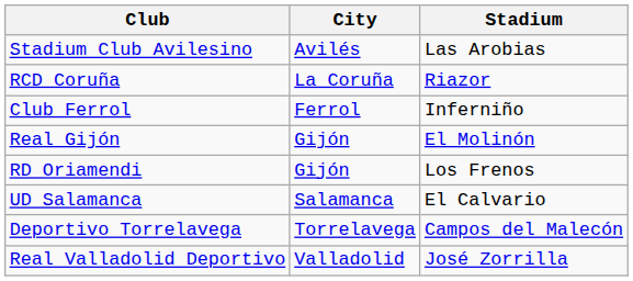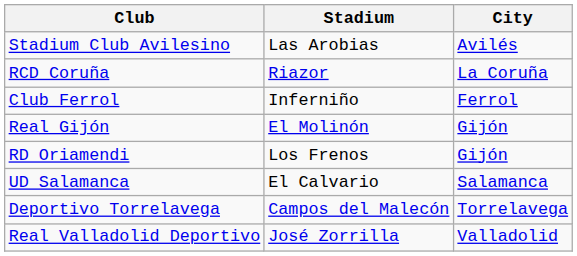 <table class="wikitable sortable" style="text-align: left;">
 <tr>
 <th>Club</th>
+<th>Stadium</th>
 <th>City</th>
-<th>Stadium</th>
 </tr>
 <tr>
 <td><a href='#'>Stadium Club Avilesino</a></td>
+<td>Las Arobias</td>
 <td><a href='#'>Avilés</a></td>
-<td>Las Arobias</td>
 </tr>
 <tr>
 <td><a href='#'>RCD Coruña</a></td>
+<td><a href='#'>Riazor</a></td>
 <td><a href='#'>La Coruña</a></td>
-<td><a href='#'>Riazor</a></td>
 </tr>
 <tr>
 <td><a href='#'>Club Ferrol</a></td>
+<td>Inferniño</td>
 <td><a href='#'>Ferrol</a></td>
-<td>Inferniño</td>
 </tr>
 <tr>
 <td><a href='#'>Real Gijón</a></td>
+<td><a href='#'>El Molinón</a></td>
 <td><a href='#'>Gijón</a></td>
-<td><a href='#'>El Molinón</a></td>
 </tr>
 <tr>
 <td><a href='#'>RD Oriamendi</a></td>
+<td>Los Frenos</td>
 <td><a href='#'>Gijón</a></td>
-<td>Los Frenos</td>
 </tr>
 <tr>
 <td><a href='#'>UD Salamanca</a></td>
+<td>El Calvario</td>
 <td><a href='#'>Salamanca</a></td>
-<td>El Calvario</td>
 </tr>
 <tr>
 <td><a href='#'>Deportivo Torrelavega</a></td>
+<td><a href='#'>Campos del Malecón</a></td>
 <td><a href='#'>Torrelavega</a></td>
-<td><a href='#'>Campos del Malecón</a></td>
 </tr>
 <tr>
 <td><a href='#'>Real Valladolid Deportivo</a></td>
+<td><a href='#'>José Zorrilla</a></td>
 <td><a href='#'>Valladolid</a></td>
-<td><a href='#'>José Zorrilla</a></td>
 </tr>
 </table>
